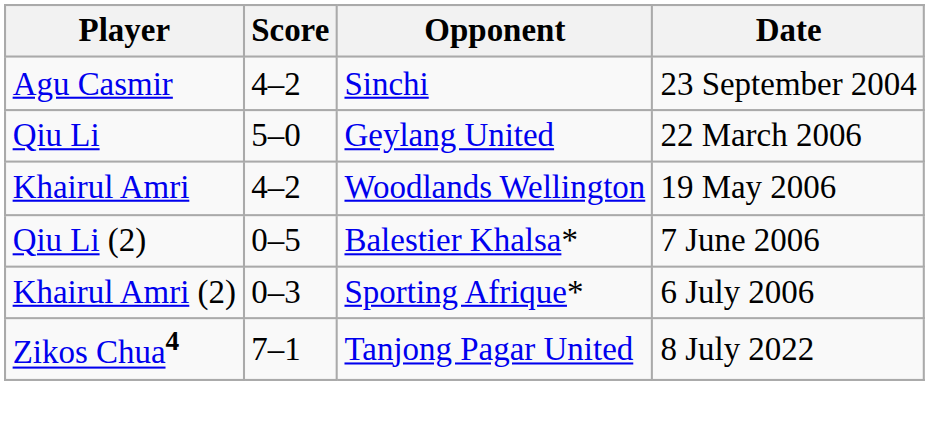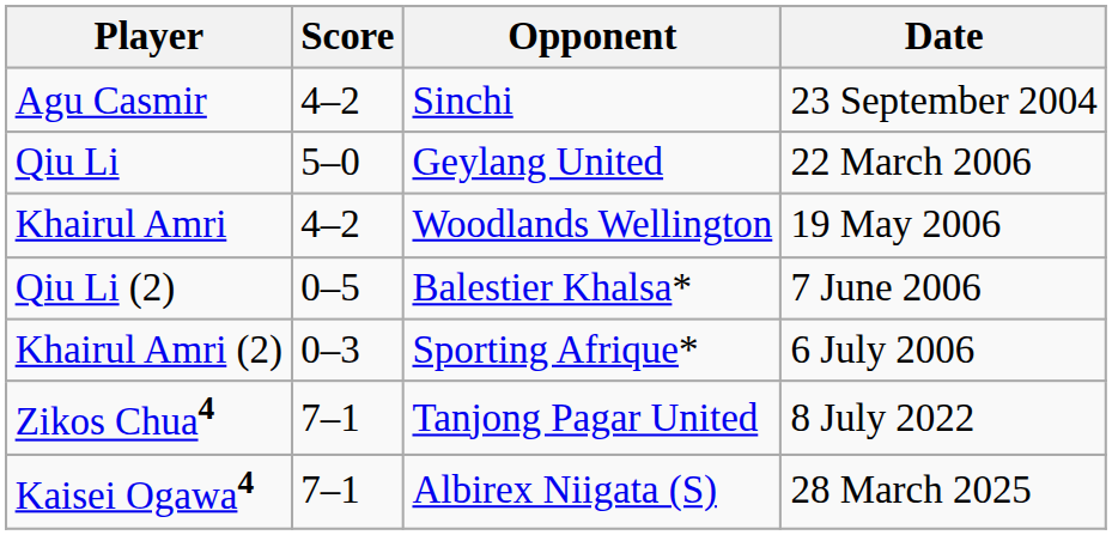 <table class="wikitable">
 <tr>
 <th>Player</th>
 <th>Score</th>
 <th>Opponent</th>
 <th>Date</th>
 </tr>
 <tr>
 <td> <a href='#'>Agu Casmir</a></td>
 <td>4–2</td>
 <td><a href='#'>Sinchi</a></td>
 <td>23 September 2004</td>
 </tr>
 <tr>
 <td> <a href='#'>Qiu Li</a></td>
 <td>5–0</td>
 <td><a href='#'>Geylang United</a></td>
 <td>22 March 2006</td>
 </tr>
 <tr>
 <td> <a href='#'>Khairul Amri</a></td>
 <td>4–2</td>
 <td><a href='#'>Woodlands Wellington</a></td>
 <td>19 May 2006</td>
 </tr>
 <tr>
 <td> <a href='#'>Qiu Li</a> (2)</td>
 <td>0–5</td>
 <td><a href='#'>Balestier Khalsa</a>*</td>
 <td>7 June 2006</td>
 </tr>
 <tr>
 <td> <a href='#'>Khairul Amri</a> (2)</td>
 <td>0–3</td>
 <td><a href='#'>Sporting Afrique</a>*</td>
 <td>6 July 2006</td>
 </tr>
 <tr>
 <td> <a href='#'>Zikos Chua</a><sup><strong>4</strong></sup></td>
 <td>7–1</td>
 <td><a href='#'>Tanjong Pagar United</a></td>
 <td>8 July 2022</td>
 </tr>
+<tr>
+<td> <a href='#'>Kaisei Ogawa</a><sup><strong>4</strong></sup></td>
+<td>7–1</td>
+<td><a href='#'>Albirex Niigata (S)</a></td>
+<td>28 March 2025</td>
+</tr>
 </table>
